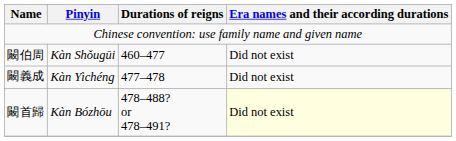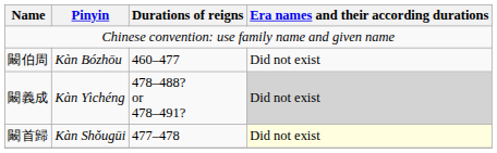 <table class="wikitable">
 <tr>
 <th>Name</th>
 <th><a href='#'>Pinyin</a></th>
 <th>Durations of reigns</th>
 <th><a href='#'>Era names</a> and their according durations</th>
 </tr>
 <tr>
 <td colspan="5" style="text-align:center;"><em>Chinese convention:  use family name and given name</em></td>
 </tr>
 <tr>
 <td>闞伯周</td>
-<td><em>Kàn Shǒugūi</em></td>
+<td><em>Kàn Bózhōu</em></td>
 <td>460–477</td>
 <td>Did not exist</td>
 </tr>
 <tr>
 <td>闞義成</td>
 <td><em>Kàn Yìchéng</em></td>
-<td>477–478</td>
-<td>Did not exist</td>
+<td>478–488?<br>or<br>478–491?</td>
+<td style="background: lightgrey;">Did not exist</td>
 </tr>
 <tr>
 <td>闞首歸</td>
-<td><em>Kàn Bózhōu</em></td>
-<td>478–488?<br>or<br>478–491?</td>
+<td><em>Kàn Shǒugūi</em></td>
+<td>477–478</td>
 <td style="background: lightyellow;">Did not exist</td>
 </tr>
 <tr>
 </tr>
 </table>
